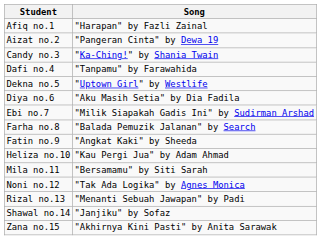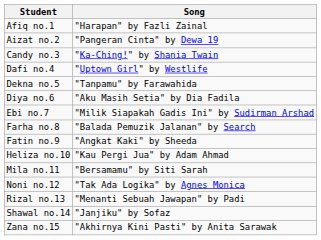 <table class="wikitable">
 <tr>
 <th>Student</th>
 <th>Song</th>
 </tr>
 <tr>
 <td>Afiq no.1</td>
 <td>"Harapan" by Fazli Zainal</td>
 </tr>
 <tr>
 <td>Aizat no.2</td>
 <td>"Pangeran Cinta" by <a href='#'>Dewa 19</a></td>
 </tr>
 <tr>
 <td>Candy no.3</td>
 <td>"<a href='#'>Ka-Ching!</a>" by <a href='#'>Shania Twain</a></td>
 </tr>
 <tr>
 <td>Dafi no.4</td>
-<td>"Tanpamu" by Farawahida</td>
+<td>"<a href='#'>Uptown Girl</a>" by <a href='#'>Westlife</a></td>
 </tr>
 <tr>
 <td>Dekna no.5</td>
-<td>"<a href='#'>Uptown Girl</a>" by <a href='#'>Westlife</a></td>
+<td>"Tanpamu" by Farawahida</td>
 </tr>
 <tr>
 <td>Diya no.6</td>
 <td>"Aku Masih Setia" by Dia Fadila</td>
 </tr>
 <tr>
 <td>Ebi no.7</td>
 <td>"Milik Siapakah Gadis Ini" by <a href='#'>Sudirman Arshad</a></td>
 </tr>
 <tr>
 <td>Farha no.8</td>
 <td>"Balada Pemuzik Jalanan" by <a href='#'>Search</a></td>
 </tr>
 <tr>
 <td>Fatin no.9</td>
 <td>"Angkat Kaki" by Sheeda</td>
 </tr>
 <tr>
 <td>Heliza no.10</td>
 <td>"Kau Pergi Jua" by Adam Ahmad</td>
 </tr>
 <tr>
 <td>Mila no.11</td>
 <td>"Bersamamu" by Siti Sarah</td>
 </tr>
 <tr>
 <td>Noni no.12</td>
 <td>"Tak Ada Logika" by <a href='#'>Agnes Monica</a></td>
 </tr>
 <tr>
 <td>Rizal no.13</td>
 <td>"Menanti Sebuah Jawapan" by Padi</td>
 </tr>
 <tr>
 <td>Shawal no.14</td>
 <td>"Janjiku" by Sofaz</td>
 </tr>
 <tr>
 <td>Zana no.15</td>
 <td>"Akhirnya Kini Pasti" by Anita Sarawak</td>
 </tr>
 </table>
